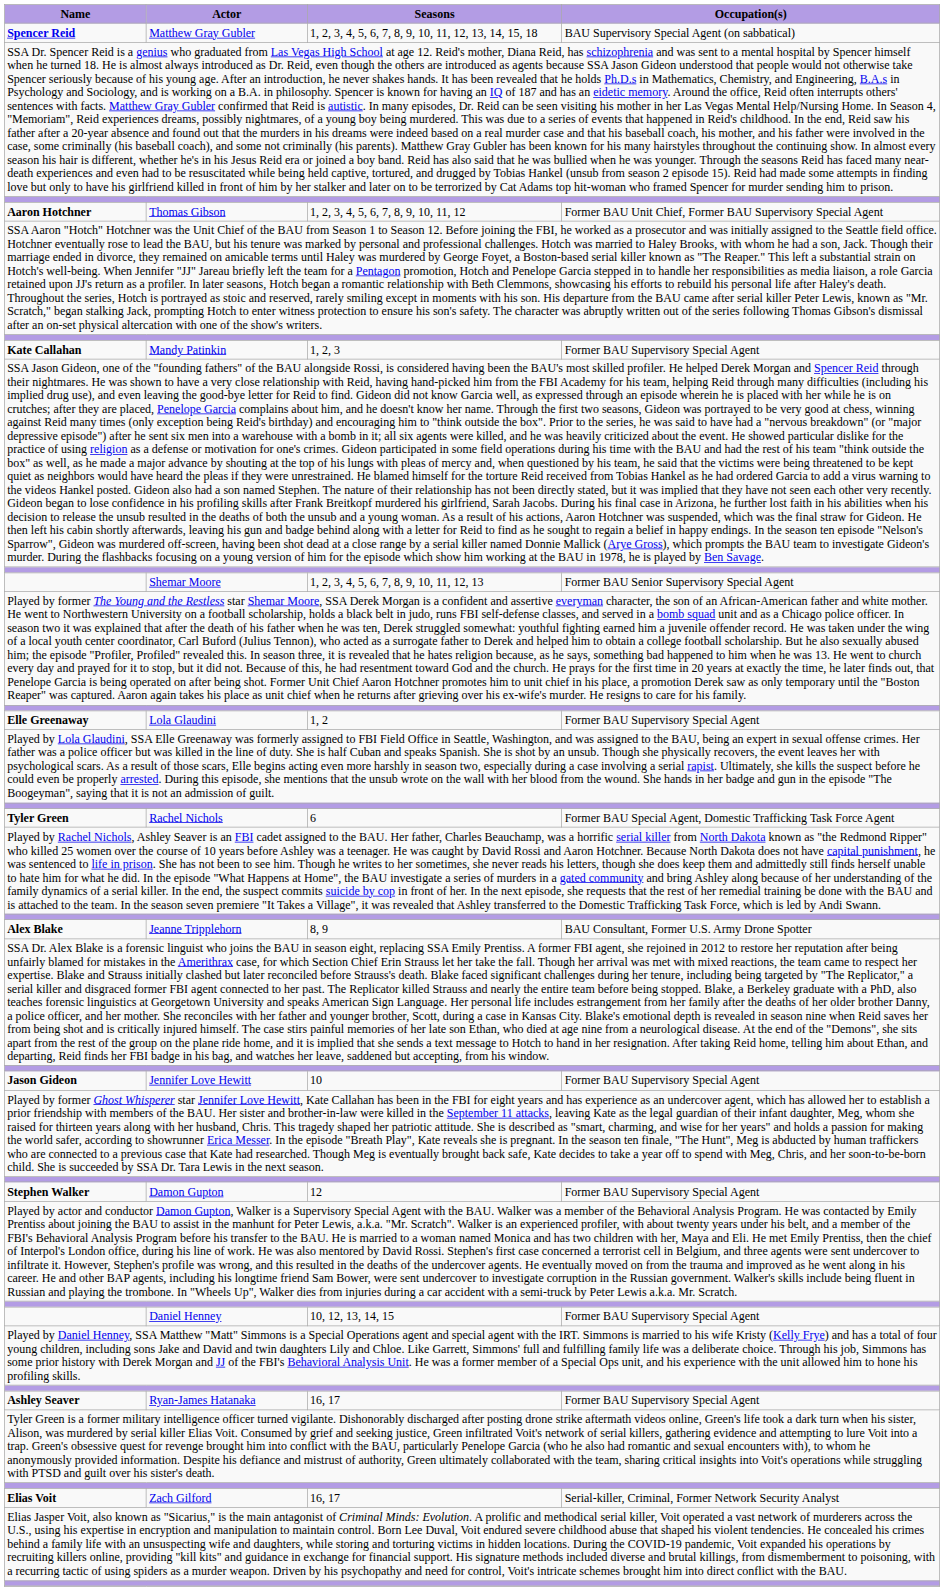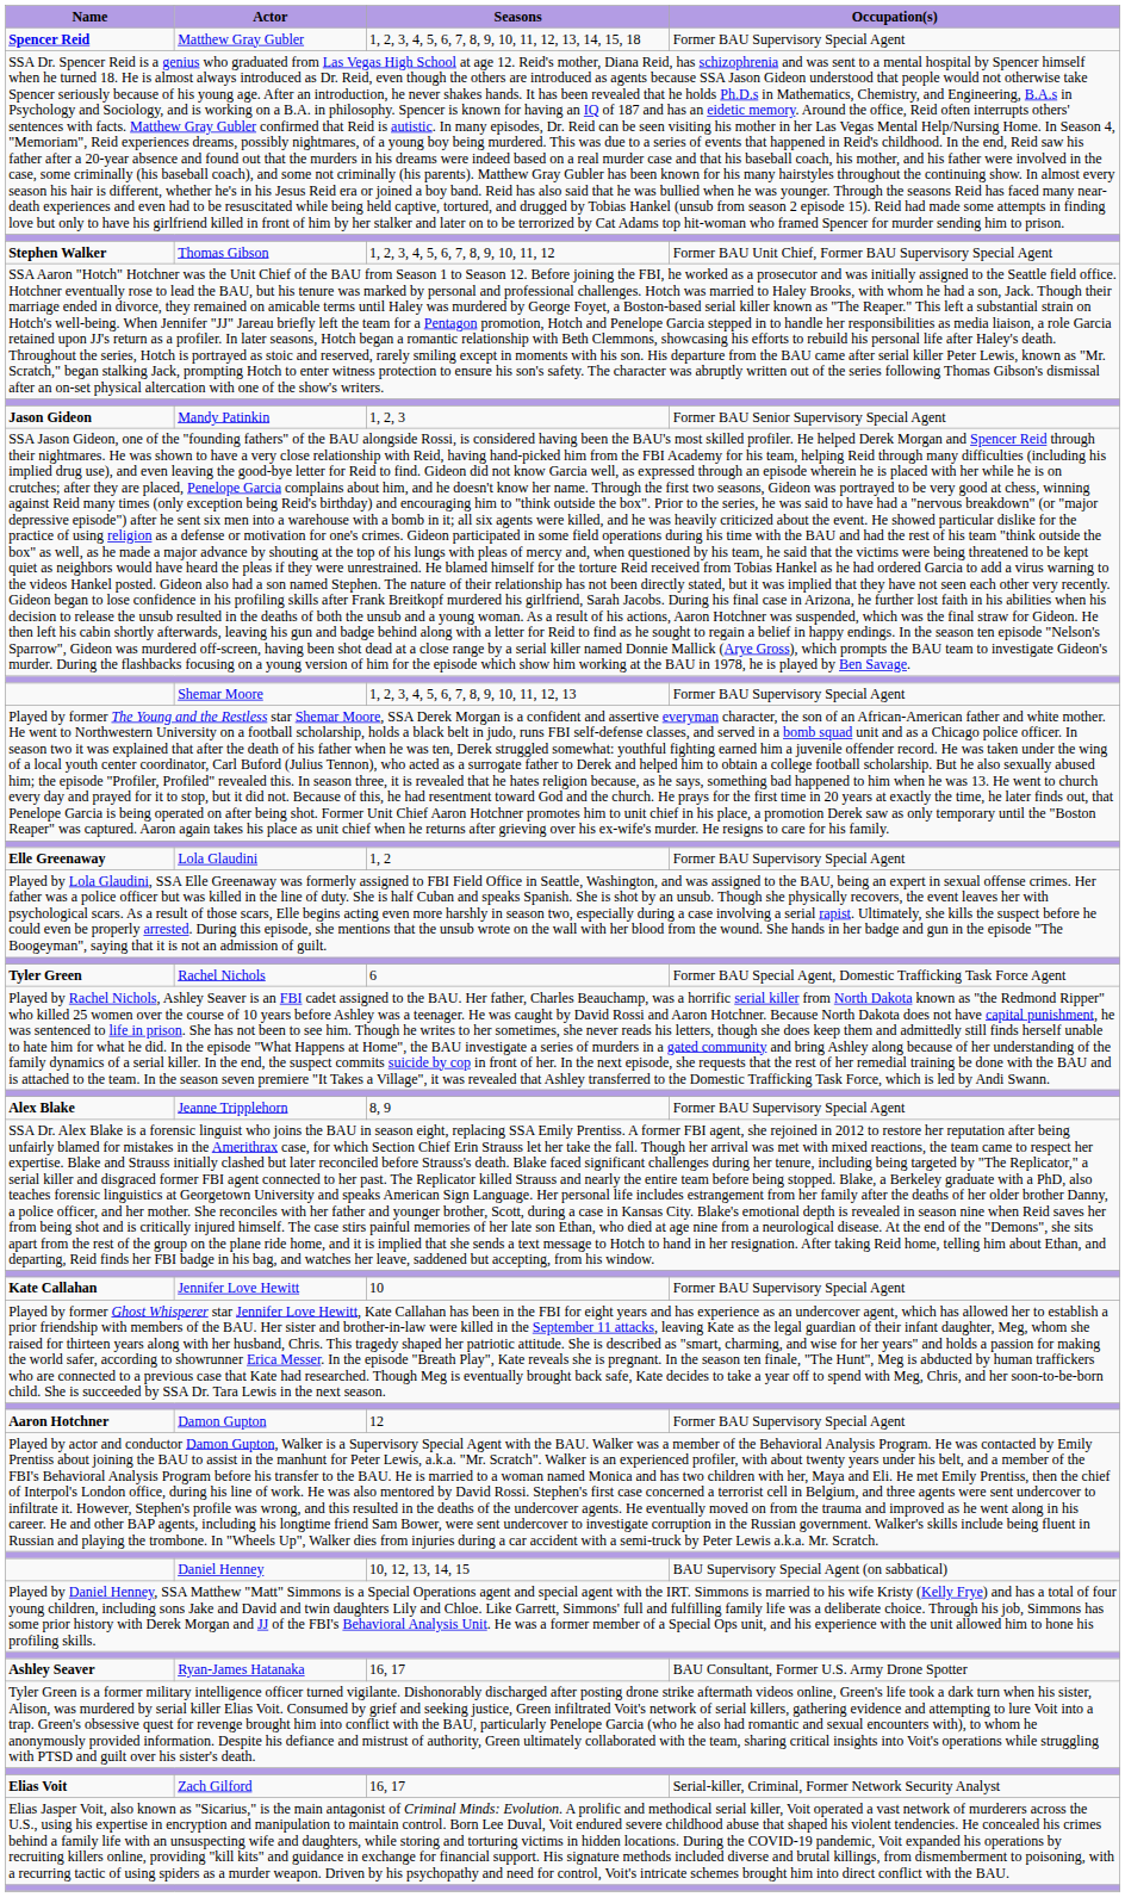 <table class="wikitable">
 <tr>
 <th style="background-color:#b39ce4">Name</th>
 <th style="background-color:#b39ce4">Actor</th>
 <th style="background-color:#b39ce4">Seasons</th>
 <th style="background-color:#b39ce4">Occupation(s)</th>
 </tr>
 <tr>
 <td><strong><a href='#'>Spencer Reid</a></strong></td>
 <td><a href='#'>Matthew Gray Gubler</a></td>
 <td>1, 2, 3, 4, 5, 6, 7, 8, 9, 10, 11, 12, 13, 14, 15, 18</td>
-<td>BAU Supervisory Special Agent (on sabbatical)</td>
+<td>Former BAU Supervisory Special Agent</td>
 </tr>
 <tr>
 <td colspan="4">SSA Dr. Spencer Reid is a <a href='#'>genius</a> who graduated from <a href='#'>Las Vegas High School</a> at age 12. Reid's mother, Diana Reid, has <a href='#'>schizophrenia</a> and was sent to a mental hospital by Spencer himself when he turned 18. He is almost always introduced as Dr. Reid, even though the others are introduced as agents because SSA Jason Gideon understood that people would not otherwise take Spencer seriously because of his young age. After an introduction, he never shakes hands. It has been revealed that he holds <a href='#'>Ph.D.s</a> in Mathematics, Chemistry, and Engineering, <a href='#'>B.A.s</a> in Psychology and Sociology, and is working on a B.A. in philosophy. Spencer is known for having an <a href='#'>IQ</a> of 187 and has an <a href='#'>eidetic memory</a>. Around the office, Reid often interrupts others' sentences with facts. <a href='#'>Matthew Gray Gubler</a> confirmed that Reid is <a href='#'>autistic</a>. In many episodes, Dr. Reid can be seen visiting his mother in her Las Vegas Mental Help/Nursing Home. In Season 4, "Memoriam", Reid experiences dreams, possibly nightmares, of a young boy being murdered. This was due to a series of events that happened in Reid's childhood. In the end, Reid saw his father after a 20-year absence and found out that the murders in his dreams were indeed based on a real murder case and that his baseball coach, his mother, and his father were involved in the case, some criminally (his baseball coach), and some not criminally (his parents). Matthew Gray Gubler has been known for his many hairstyles throughout the continuing show. In almost every season his hair is different, whether he's in his Jesus Reid era or joined a boy band. Reid has also said that he was bullied when he was younger. Through the seasons Reid has faced many near-death experiences and even had to be resuscitated while being held captive, tortured, and drugged by Tobias Hankel (unsub from season 2 episode 15). Reid had made some attempts in finding love but only to have his girlfriend killed in front of him by her stalker and later on to be terrorized by Cat Adams top hit-woman who framed Spencer for murder sending him to prison.</td>
 </tr>
 <tr>
 <td colspan="7" bgcolor="#b39ce4"></td>
 </tr>
 <tr>
-<td><strong>Aaron Hotchner</strong></td>
+<td><strong>Stephen Walker</strong></td>
 <td><a href='#'>Thomas Gibson</a></td>
 <td>1, 2, 3, 4, 5, 6, 7, 8, 9, 10, 11, 12</td>
 <td>Former BAU Unit Chief, Former BAU Supervisory Special Agent</td>
 </tr>
 <tr>
 <td colspan="4">SSA Aaron "Hotch" Hotchner was the Unit Chief of the BAU from Season 1 to Season 12. Before joining the FBI, he worked as a prosecutor and was initially assigned to the Seattle field office. Hotchner eventually rose to lead the BAU, but his tenure was marked by personal and professional challenges. Hotch was married to Haley Brooks, with whom he had a son, Jack. Though their marriage ended in divorce, they remained on amicable terms until Haley was murdered by George Foyet, a Boston-based serial killer known as "The Reaper." This left a substantial strain on Hotch's well-being. When Jennifer "JJ" Jareau briefly left the team for a <a href='#'>Pentagon</a> promotion, Hotch and Penelope Garcia stepped in to handle her responsibilities as media liaison, a role Garcia retained upon JJ's return as a profiler. In later seasons, Hotch began a romantic relationship with Beth Clemmons, showcasing his efforts to rebuild his personal life after Haley's death. Throughout the series, Hotch is portrayed as stoic and reserved, rarely smiling except in moments with his son. His departure from the BAU came after serial killer Peter Lewis, known as "Mr. Scratch," began stalking Jack, prompting Hotch to enter witness protection to ensure his son's safety. The character was abruptly written out of the series following Thomas Gibson's dismissal after an on-set physical altercation with one of the show's writers.</td>
 </tr>
 <tr>
 <td colspan="7" bgcolor="#b39ce4"></td>
 </tr>
 <tr>
-<td><strong>Kate Callahan</strong></td>
+<td><strong>Jason Gideon</strong></td>
 <td><a href='#'>Mandy Patinkin</a></td>
 <td>1, 2, 3</td>
-<td>Former BAU Supervisory Special Agent</td>
+<td>Former BAU Senior Supervisory Special Agent</td>
 </tr>
 <tr>
 <td colspan="4">SSA Jason Gideon, one of the "founding fathers" of the BAU alongside Rossi, is considered having been the BAU's most skilled profiler. He helped Derek Morgan and <a href='#'>Spencer Reid</a> through their nightmares. He was shown to have a very close relationship with Reid, having hand-picked him from the FBI Academy for his team, helping Reid through many difficulties (including his implied drug use), and even leaving the good-bye letter for Reid to find. Gideon did not know Garcia well, as expressed through an episode wherein he is placed with her while he is on crutches; after they are placed, <a href='#'>Penelope Garcia</a> complains about him, and he doesn't know her name. Through the first two seasons, Gideon was portrayed to be very good at chess, winning against Reid many times (only exception being Reid's birthday) and encouraging him to "think outside the box". Prior to the series, he was said to have had a "nervous breakdown" (or "major depressive episode") after he sent six men into a warehouse with a bomb in it; all six agents were killed, and he was heavily criticized about the event. He showed particular dislike for the practice of using <a href='#'>religion</a> as a defense or motivation for one's crimes. Gideon participated in some field operations during his time with the BAU and had the rest of his team "think outside the box" as well, as he made a major advance by shouting at the top of his lungs with pleas of mercy and, when questioned by his team, he said that the victims were being threatened to be kept quiet as neighbors would have heard the pleas if they were unrestrained. He blamed himself for the torture Reid received from Tobias Hankel as he had ordered Garcia to add a virus warning to the videos Hankel posted. Gideon also had a son named Stephen. The nature of their relationship has not been directly stated, but it was implied that they have not seen each other very recently. Gideon began to lose confidence in his profiling skills after Frank Breitkopf murdered his girlfriend, Sarah Jacobs. During his final case in Arizona, he further lost faith in his abilities when his decision to release the unsub resulted in the deaths of both the unsub and a young woman. As a result of his actions, Aaron Hotchner was suspended, which was the final straw for Gideon. He then left his cabin shortly afterwards, leaving his gun and badge behind along with a letter for Reid to find as he sought to regain a belief in happy endings. In the season ten episode "Nelson's Sparrow", Gideon was murdered off-screen, having been shot dead at a close range by a serial killer named Donnie Mallick (<a href='#'>Arye Gross</a>), which prompts the BAU team to investigate Gideon's murder. During the flashbacks focusing on a young version of him for the episode which show him working at the BAU in 1978, he is played by <a href='#'>Ben Savage</a>.</td>
 </tr>
 <tr>
 <td colspan="7" bgcolor="#b39ce4"></td>
 </tr>
 <tr>
 <td><strong></strong></td>
 <td><a href='#'>Shemar Moore</a></td>
 <td>1, 2, 3, 4, 5, 6, 7, 8, 9, 10, 11, 12, 13</td>
-<td>Former BAU Senior Supervisory Special Agent</td>
+<td>Former BAU Supervisory Special Agent</td>
 </tr>
 <tr>
 <td colspan="4">Played by former <em><a href='#'>The Young and the Restless</a></em> star <a href='#'>Shemar Moore</a>, SSA Derek Morgan is a confident and assertive <a href='#'>everyman</a> character, the son of an African-American father and white mother. He went to Northwestern University on a football scholarship, holds a black belt in judo, runs FBI self-defense classes, and served in a <a href='#'>bomb squad</a> unit and as a Chicago police officer. In season two it was explained that after the death of his father when he was ten, Derek struggled somewhat: youthful fighting earned him a juvenile offender record. He was taken under the wing of a local youth center coordinator, Carl Buford (Julius Tennon), who acted as a surrogate father to Derek and helped him to obtain a college football scholarship. But he also sexually abused him; the episode "Profiler, Profiled" revealed this. In season three, it is revealed that he hates religion because, as he says, something bad happened to him when he was 13. He went to church every day and prayed for it to stop, but it did not. Because of this, he had resentment toward God and the church. He prays for the first time in 20 years at exactly the time, he later finds out, that Penelope Garcia is being operated on after being shot. Former Unit Chief Aaron Hotchner promotes him to unit chief in his place, a promotion Derek saw as only temporary until the "Boston Reaper" was captured. Aaron again takes his place as unit chief when he returns after grieving over his ex-wife's murder. He resigns to care for his family.</td>
 </tr>
 <tr>
 <td colspan="7" bgcolor="#b39ce4"></td>
 </tr>
 <tr>
 <td><strong>Elle Greenaway</strong></td>
 <td><a href='#'>Lola Glaudini</a></td>
 <td>1, 2</td>
 <td>Former BAU Supervisory Special Agent</td>
 </tr>
 <tr>
 <td colspan="4">Played by <a href='#'>Lola Glaudini</a>, SSA Elle Greenaway was formerly assigned to FBI Field Office in Seattle, Washington, and was assigned to the BAU, being an expert in sexual offense crimes. Her father was a police officer but was killed in the line of duty. She is half Cuban and speaks Spanish. She is shot by an unsub. Though she physically recovers, the event leaves her with psychological scars. As a result of those scars, Elle begins acting even more harshly in season two, especially during a case involving a serial <a href='#'>rapist</a>. Ultimately, she kills the suspect before he could even be properly <a href='#'>arrested</a>. During this episode, she mentions that the unsub wrote on the wall with her blood from the wound. She hands in her badge and gun in the episode "The Boogeyman", saying that it is not an admission of guilt.<br></td>
 </tr>
 <tr>
 <td colspan="7" bgcolor="#b39ce4"></td>
 </tr>
 <tr>
 <td><strong>Tyler Green</strong></td>
 <td><a href='#'>Rachel Nichols</a></td>
 <td>6</td>
 <td>Former BAU Special Agent, Domestic Trafficking Task Force Agent</td>
 </tr>
 <tr>
 <td colspan="4">Played by <a href='#'>Rachel Nichols</a>, Ashley Seaver is an <a href='#'>FBI</a> cadet assigned to the BAU. Her father, Charles Beauchamp, was a horrific <a href='#'>serial killer</a> from <a href='#'>North Dakota</a> known as "the Redmond Ripper" who killed 25 women over the course of 10 years before Ashley was a teenager. He was caught by David Rossi and Aaron Hotchner. Because North Dakota does not have <a href='#'>capital punishment</a>, he was sentenced to <a href='#'>life in prison</a>. She has not been to see him. Though he writes to her sometimes, she never reads his letters, though she does keep them and admittedly still finds herself unable to hate him for what he did. In the episode "What Happens at Home", the BAU investigate a series of murders in a <a href='#'>gated community</a> and bring Ashley along because of her understanding of the family dynamics of a serial killer. In the end, the suspect commits <a href='#'>suicide by cop</a> in front of her. In the next episode, she requests that the rest of her remedial training be done with the BAU and is attached to the team. In the season seven premiere "It Takes a Village", it was revealed that Ashley transferred to the Domestic Trafficking Task Force, which is led by Andi Swann.</td>
 </tr>
 <tr>
 <td colspan="7" bgcolor="#b39ce4"></td>
 </tr>
 <tr>
 <td><strong>Alex Blake</strong></td>
 <td><a href='#'>Jeanne Tripplehorn</a></td>
 <td>8, 9</td>
-<td>BAU Consultant, Former U.S. Army Drone Spotter</td>
+<td>Former BAU Supervisory Special Agent</td>
 </tr>
 <tr>
 <td colspan="4">SSA Dr. Alex Blake is a forensic linguist who joins the BAU in season eight, replacing SSA Emily Prentiss. A former FBI agent, she rejoined in 2012 to restore her reputation after being unfairly blamed for mistakes in the <a href='#'>Amerithrax</a> case, for which Section Chief Erin Strauss let her take the fall. Though her arrival was met with mixed reactions, the team came to respect her expertise. Blake and Strauss initially clashed but later reconciled before Strauss's death. Blake faced significant challenges during her tenure, including being targeted by "The Replicator," a serial killer and disgraced former FBI agent connected to her past. The Replicator killed Strauss and nearly the entire team before being stopped. Blake, a Berkeley graduate with a PhD, also teaches forensic linguistics at Georgetown University and speaks American Sign Language. Her personal life includes estrangement from her family after the deaths of her older brother Danny, a police officer, and her mother. She reconciles with her father and younger brother, Scott, during a case in Kansas City. Blake's emotional depth is revealed in season nine when Reid saves her from being shot and is critically injured himself. The case stirs painful memories of her late son Ethan, who died at age nine from a neurological disease. At the end of the "Demons", she sits apart from the rest of the group on the plane ride home, and it is implied that she sends a text message to Hotch to hand in her resignation. After taking Reid home, telling him about Ethan, and departing, Reid finds her FBI badge in his bag, and watches her leave, saddened but accepting, from his window.</td>
 </tr>
 <tr>
 <td colspan="7" bgcolor="#b39ce4"></td>
 </tr>
 <tr>
-<td><strong>Jason Gideon</strong></td>
+<td><strong>Kate Callahan</strong></td>
 <td><a href='#'>Jennifer Love Hewitt</a></td>
 <td>10</td>
 <td>Former BAU Supervisory Special Agent</td>
 </tr>
 <tr>
 <td colspan="4">Played by former <em><a href='#'>Ghost Whisperer</a></em> star <a href='#'>Jennifer Love Hewitt</a>, Kate Callahan has been in the FBI for eight years and has experience as an undercover agent, which has allowed her to establish a prior friendship with members of the BAU. Her sister and brother-in-law were killed in the <a href='#'>September 11 attacks</a>, leaving Kate as the legal guardian of their infant daughter, Meg, whom she raised for thirteen years along with her husband, Chris. This tragedy shaped her patriotic attitude. She is described as "smart, charming, and wise for her years" and holds a passion for making the world safer, according to showrunner <a href='#'>Erica Messer</a>. In the episode "Breath Play", Kate reveals she is pregnant. In the season ten finale, "The Hunt", Meg is abducted by human traffickers who are connected to a previous case that Kate had researched. Though Meg is eventually brought back safe, Kate decides to take a year off to spend with Meg, Chris, and her soon-to-be-born child. She is succeeded by SSA Dr. Tara Lewis in the next season.</td>
 </tr>
 <tr>
 <td colspan="7" bgcolor="#b39ce4"></td>
 </tr>
 <tr>
-<td><strong>Stephen Walker</strong></td>
+<td><strong>Aaron Hotchner</strong></td>
 <td><a href='#'>Damon Gupton</a></td>
 <td>12</td>
 <td>Former BAU Supervisory Special Agent</td>
 </tr>
 <tr>
 <td colspan="4">Played by actor and conductor <a href='#'>Damon Gupton</a>, Walker is a Supervisory Special Agent with the BAU. Walker was a member of the Behavioral Analysis Program. He was contacted by Emily Prentiss about joining the BAU to assist in the manhunt for Peter Lewis, a.k.a. "Mr. Scratch". Walker is an experienced profiler, with about twenty years under his belt, and a member of the FBI's Behavioral Analysis Program before his transfer to the BAU. He is married to a woman named Monica and has two children with her, Maya and Eli. He met Emily Prentiss, then the chief of Interpol's London office, during his line of work. He was also mentored by David Rossi. Stephen's first case concerned a terrorist cell in Belgium, and three agents were sent undercover to infiltrate it. However, Stephen's profile was wrong, and this resulted in the deaths of the undercover agents. He eventually moved on from the trauma and improved as he went along in his career. He and other BAP agents, including his longtime friend Sam Bower, were sent undercover to investigate corruption in the Russian government. Walker's skills include being fluent in Russian and playing the trombone. In "Wheels Up", Walker dies from injuries during a car accident with a semi-truck by Peter Lewis a.k.a. Mr. Scratch.</td>
 </tr>
 <tr>
 <td colspan="7" bgcolor="#b39ce4"></td>
 </tr>
 <tr>
 <td><strong></strong></td>
 <td><a href='#'>Daniel Henney</a></td>
 <td>10, 12, 13, 14, 15</td>
-<td>Former BAU Supervisory Special Agent</td>
+<td>BAU Supervisory Special Agent (on sabbatical)</td>
 </tr>
 <tr>
 <td colspan="4">Played by <a href='#'>Daniel Henney</a>, SSA Matthew "Matt" Simmons is a Special Operations agent and special agent with the IRT. Simmons is married to his wife Kristy (<a href='#'>Kelly Frye</a>) and has a total of four young children, including sons Jake and David and twin daughters Lily and Chloe. Like Garrett, Simmons' full and fulfilling family life was a deliberate choice. Through his job, Simmons has some prior history with Derek Morgan and <a href='#'>JJ</a> of the FBI's <a href='#'>Behavioral Analysis Unit</a>. He was a former member of a Special Ops unit, and his experience with the unit allowed him to hone his profiling skills.</td>
 </tr>
 <tr>
 <td colspan="7" bgcolor="#b39ce4"></td>
 </tr>
 <tr>
 <td><strong>Ashley Seaver</strong></td>
 <td><a href='#'>Ryan-James Hatanaka</a></td>
 <td>16, 17</td>
-<td>Former BAU Supervisory Special Agent</td>
+<td>BAU Consultant, Former U.S. Army Drone Spotter</td>
 </tr>
 <tr>
 <td colspan="4">Tyler Green is a former military intelligence officer turned vigilante. Dishonorably discharged after posting drone strike aftermath videos online, Green's life took a dark turn when his sister, Alison, was murdered by serial killer Elias Voit. Consumed by grief and seeking justice, Green infiltrated Voit's network of serial killers, gathering evidence and attempting to lure Voit into a trap. Green's obsessive quest for revenge brought him into conflict with the BAU, particularly Penelope Garcia (who he also had romantic and sexual encounters with), to whom he anonymously provided information. Despite his defiance and mistrust of authority, Green ultimately collaborated with the team, sharing critical insights into Voit's operations while struggling with PTSD and guilt over his sister's death.</td>
 </tr>
 <tr>
 <td colspan="7" bgcolor="#b39ce4"></td>
 </tr>
 <tr>
 <td><strong>Elias Voit</strong></td>
 <td><a href='#'>Zach Gilford</a></td>
 <td>16, 17</td>
 <td>Serial-killer, Criminal, Former Network Security Analyst</td>
 </tr>
 <tr>
 <td colspan="4">Elias Jasper Voit, also known as "Sicarius," is the main antagonist of <em>Criminal Minds: Evolution</em>. A prolific and methodical serial killer, Voit operated a vast network of murderers across the U.S., using his expertise in encryption and manipulation to maintain control. Born Lee Duval, Voit endured severe childhood abuse that shaped his violent tendencies. He concealed his crimes behind a family life with an unsuspecting wife and daughters, while storing and torturing victims in hidden locations. During the COVID-19 pandemic, Voit expanded his operations by recruiting killers online, providing "kill kits" and guidance in exchange for financial support. His signature methods included diverse and brutal killings, from dismemberment to poisoning, with a recurring tactic of using spiders as a murder weapon. Driven by his psychopathy and need for control, Voit's intricate schemes brought him into direct conflict with the BAU.</td>
 </tr>
 <tr>
 <td colspan="7" bgcolor="#b39ce4"></td>
 </tr>
 <tr>
 </tr>
 </table>
